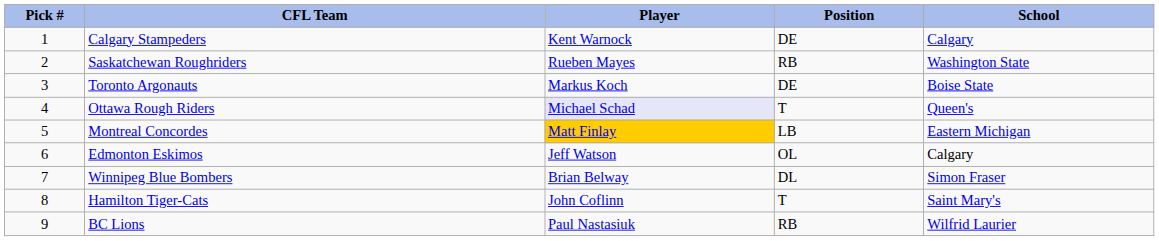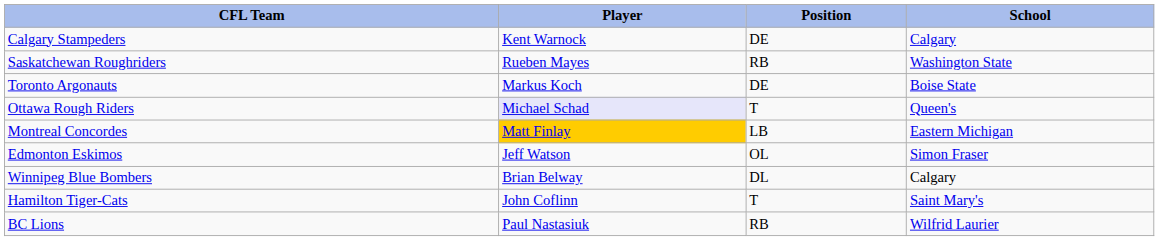 <table class="wikitable" style="width: 100%">
 <tr>
-<th style="background:#a8bdec; width:7%;">Pick #</th>
 <th style="width:40%; background:#a8bdec;">CFL Team</th>
 <th style="width:20%; background:#a8bdec;">Player</th>
 <th style="width:13%; background:#a8bdec;">Position</th>
 <th style="width:20%; background:#a8bdec;">School</th>
 </tr>
 <tr>
-<td align=center>1</td>
 <td><a href='#'>Calgary Stampeders</a></td>
 <td><a href='#'>Kent Warnock</a></td>
 <td>DE</td>
 <td><a href='#'>Calgary</a></td>
 </tr>
 <tr>
-<td align=center>2</td>
 <td><a href='#'>Saskatchewan Roughriders</a></td>
 <td><a href='#'>Rueben Mayes</a></td>
 <td>RB</td>
 <td><a href='#'>Washington State</a></td>
 </tr>
 <tr>
-<td align=center>3</td>
 <td><a href='#'>Toronto Argonauts</a></td>
 <td><a href='#'>Markus Koch</a></td>
 <td>DE</td>
 <td><a href='#'>Boise State</a></td>
 </tr>
 <tr>
-<td align=center>4</td>
 <td><a href='#'>Ottawa Rough Riders</a></td>
 <td style="background: lavender;"><a href='#'>Michael Schad</a></td>
 <td>T</td>
 <td><a href='#'>Queen's</a></td>
 </tr>
 <tr>
-<td align=center>5</td>
 <td><a href='#'>Montreal Concordes</a></td>
 <td bgcolor="#FFCC00"><a href='#'>Matt Finlay</a></td>
 <td>LB</td>
 <td><a href='#'>Eastern Michigan</a></td>
 </tr>
 <tr>
-<td align=center>6</td>
 <td><a href='#'>Edmonton Eskimos</a></td>
 <td><a href='#'>Jeff Watson</a></td>
 <td>OL</td>
+<td><a href='#'>Simon Fraser</a></td>
+</tr>
+<tr>
+<td><a href='#'>Winnipeg Blue Bombers</a></td>
+<td><a href='#'>Brian Belway</a></td>
+<td>DL</td>
 <td>Calgary</td>
 </tr>
 <tr>
-<td align=center>7</td>
-<td><a href='#'>Winnipeg Blue Bombers</a></td>
-<td><a href='#'>Brian Belway</a></td>
-<td>DL</td>
-<td><a href='#'>Simon Fraser</a></td>
-</tr>
-<tr>
-<td align=center>8</td>
 <td><a href='#'>Hamilton Tiger-Cats</a></td>
 <td><a href='#'>John Coflinn</a></td>
 <td>T</td>
 <td><a href='#'>Saint Mary's</a></td>
 </tr>
 <tr>
-<td align=center>9</td>
 <td><a href='#'>BC Lions</a></td>
 <td><a href='#'>Paul Nastasiuk</a></td>
 <td>RB</td>
 <td><a href='#'>Wilfrid Laurier</a></td>
 </tr>
 </table>
